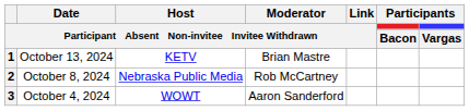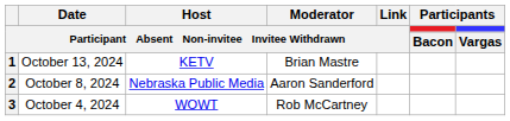 <table class="wikitable" style="text-align:center;">
 <tr>
 <th scope="col"></th>
 <th scope="col">Date</th>
 <th scope="col">Host</th>
 <th scope="col">Moderator</th>
 <th scope="col">Link</th>
 <th colspan="2" scope="col">Participants</th>
 </tr>
 <tr>
 <th colspan="5" rowspan="2"> <small>Participant  </small> <small>Absent  </small> <small>Non-invitee  </small> <small>Invitee Withdrawn</small></th>
 <th scope="col" style="background:#E81B23;"></th>
 <th scope="col" style="background:#33f;"></th>
 </tr>
 <tr>
 <th scope="col">Bacon</th>
 <th scope="col">Vargas</th>
 </tr>
 <tr style="background:#fff;">
 <th scope="row">1</th>
 <td style="white-space:nowrap;">October 13, 2024</td>
 <td style="white-space:nowrap;"><a href='#'>KETV</a></td>
 <td style="white-space:nowrap;">Brian Mastre</td>
 <td style="white-space:nowrap;"></td>
 <td></td>
 <td></td>
 </tr>
 <tr style="background:#fff;">
 <th scope="row">2</th>
 <td style="white-space:nowrap;">October 8, 2024</td>
 <td style="white-space:nowrap;"><a href='#'>Nebraska Public Media</a></td>
-<td style="white-space:nowrap;">Rob McCartney</td>
+<td style="white-space:nowrap;">Aaron Sanderford</td>
 <td style="white-space:nowrap;"></td>
 <td></td>
 <td></td>
 </tr>
 <tr style="background:#fff;">
 <th scope="row">3</th>
 <td style="white-space:nowrap;">October 4, 2024</td>
 <td style="white-space:nowrap;"><a href='#'>WOWT</a></td>
-<td style="white-space:nowrap;">Aaron Sanderford</td>
+<td style="white-space:nowrap;">Rob McCartney</td>
 <td style="white-space:nowrap;"></td>
 <td></td>
 <td></td>
 </tr>
 </table>
